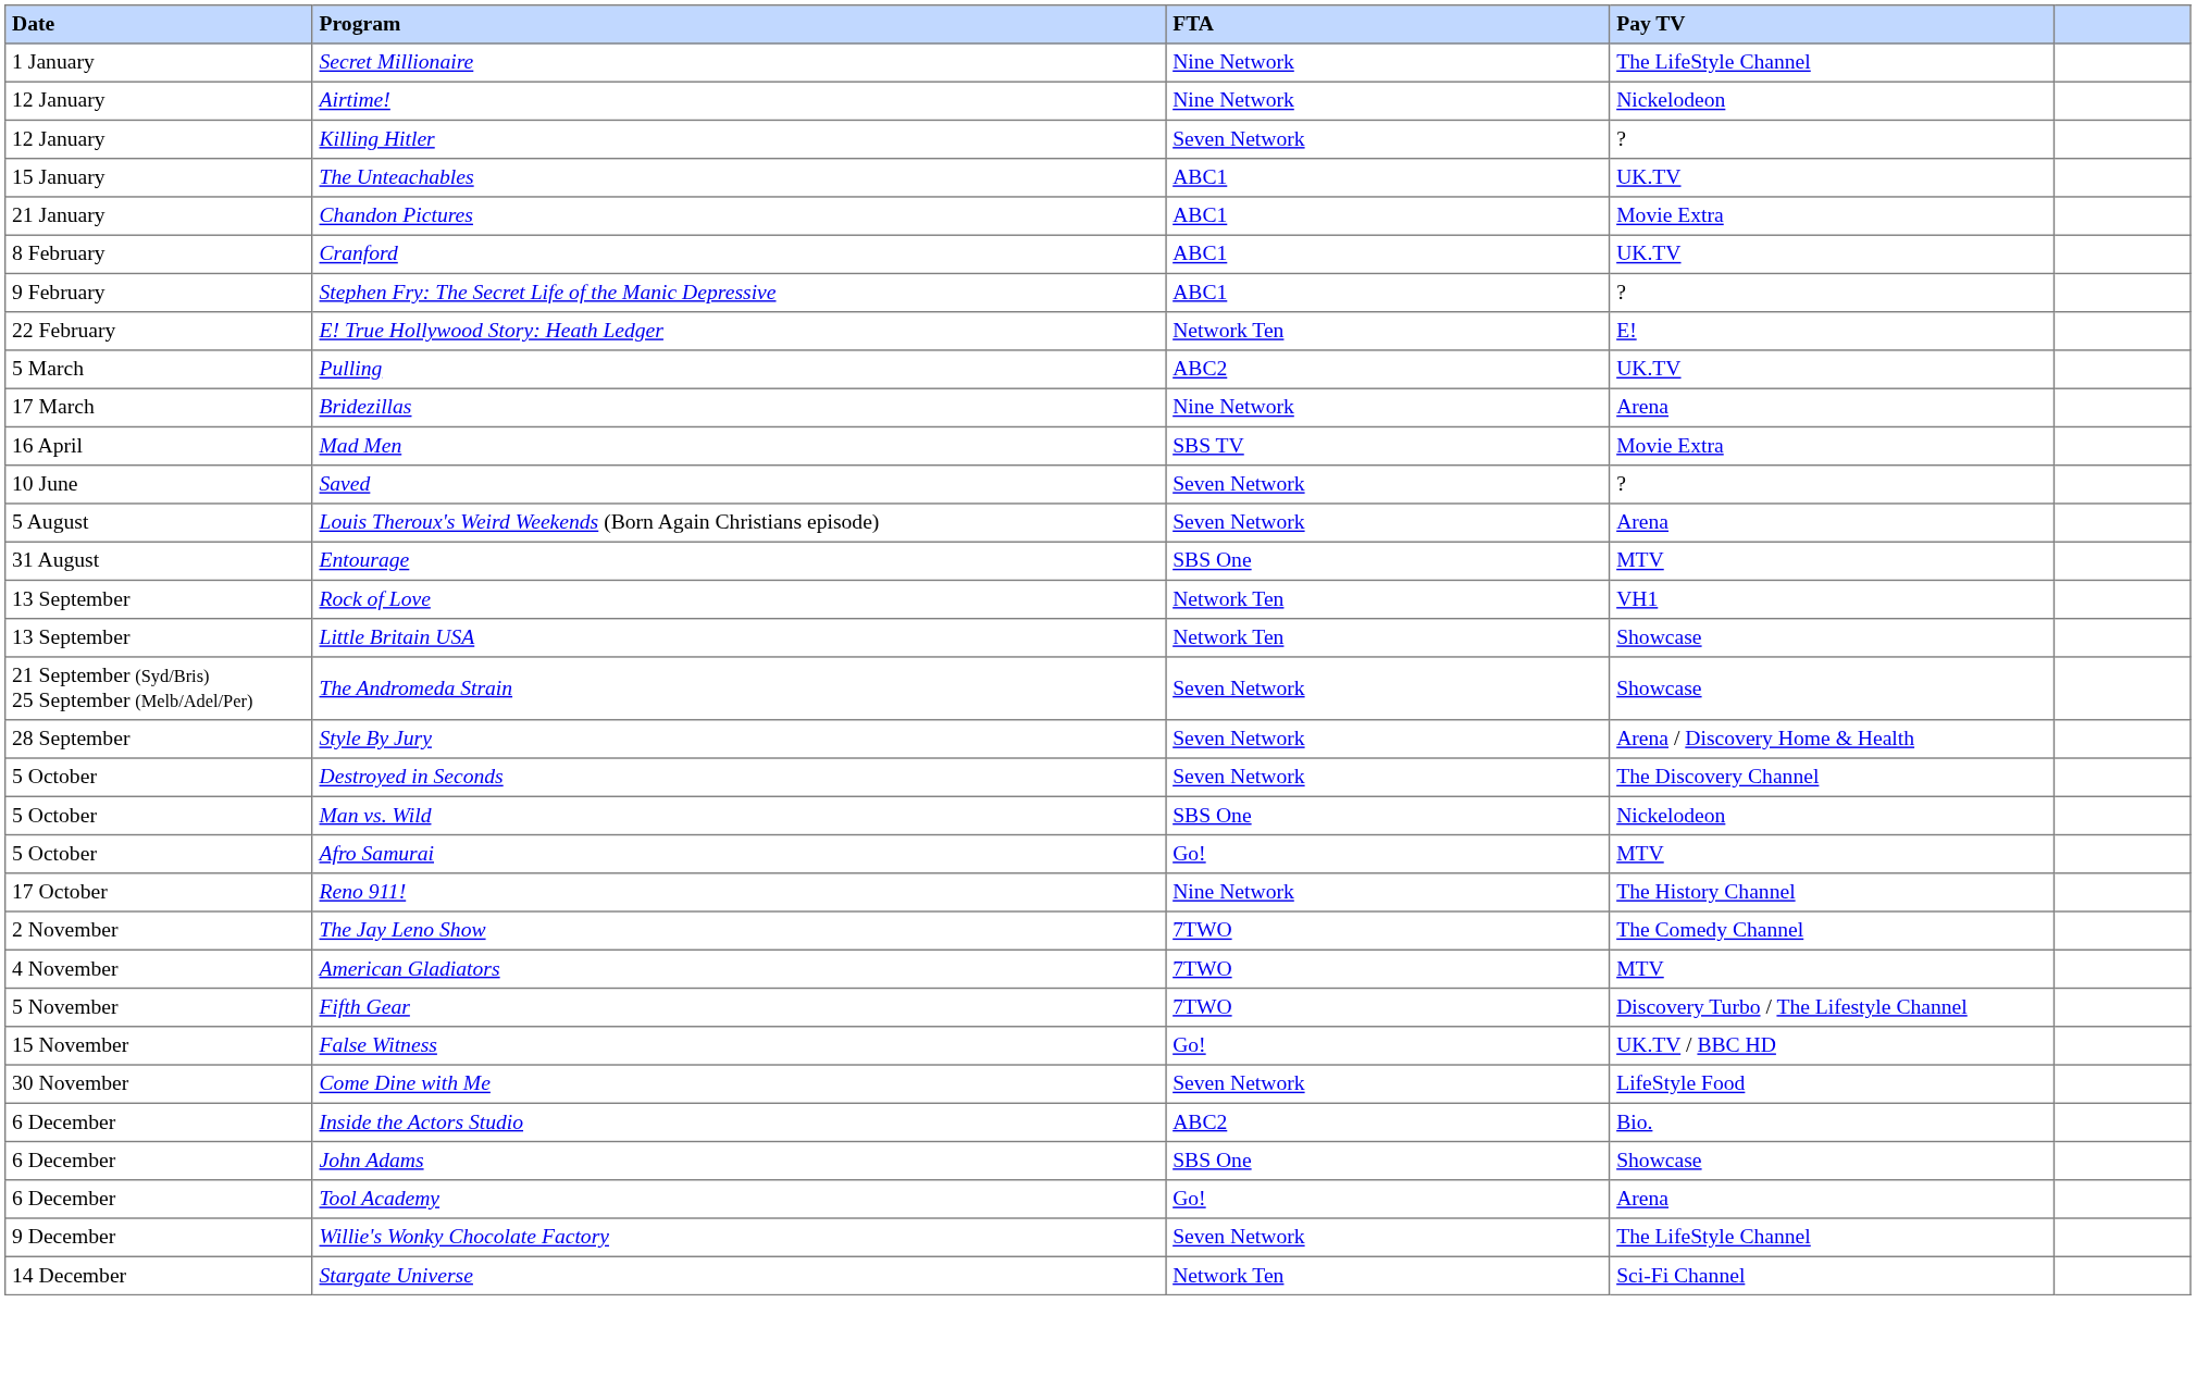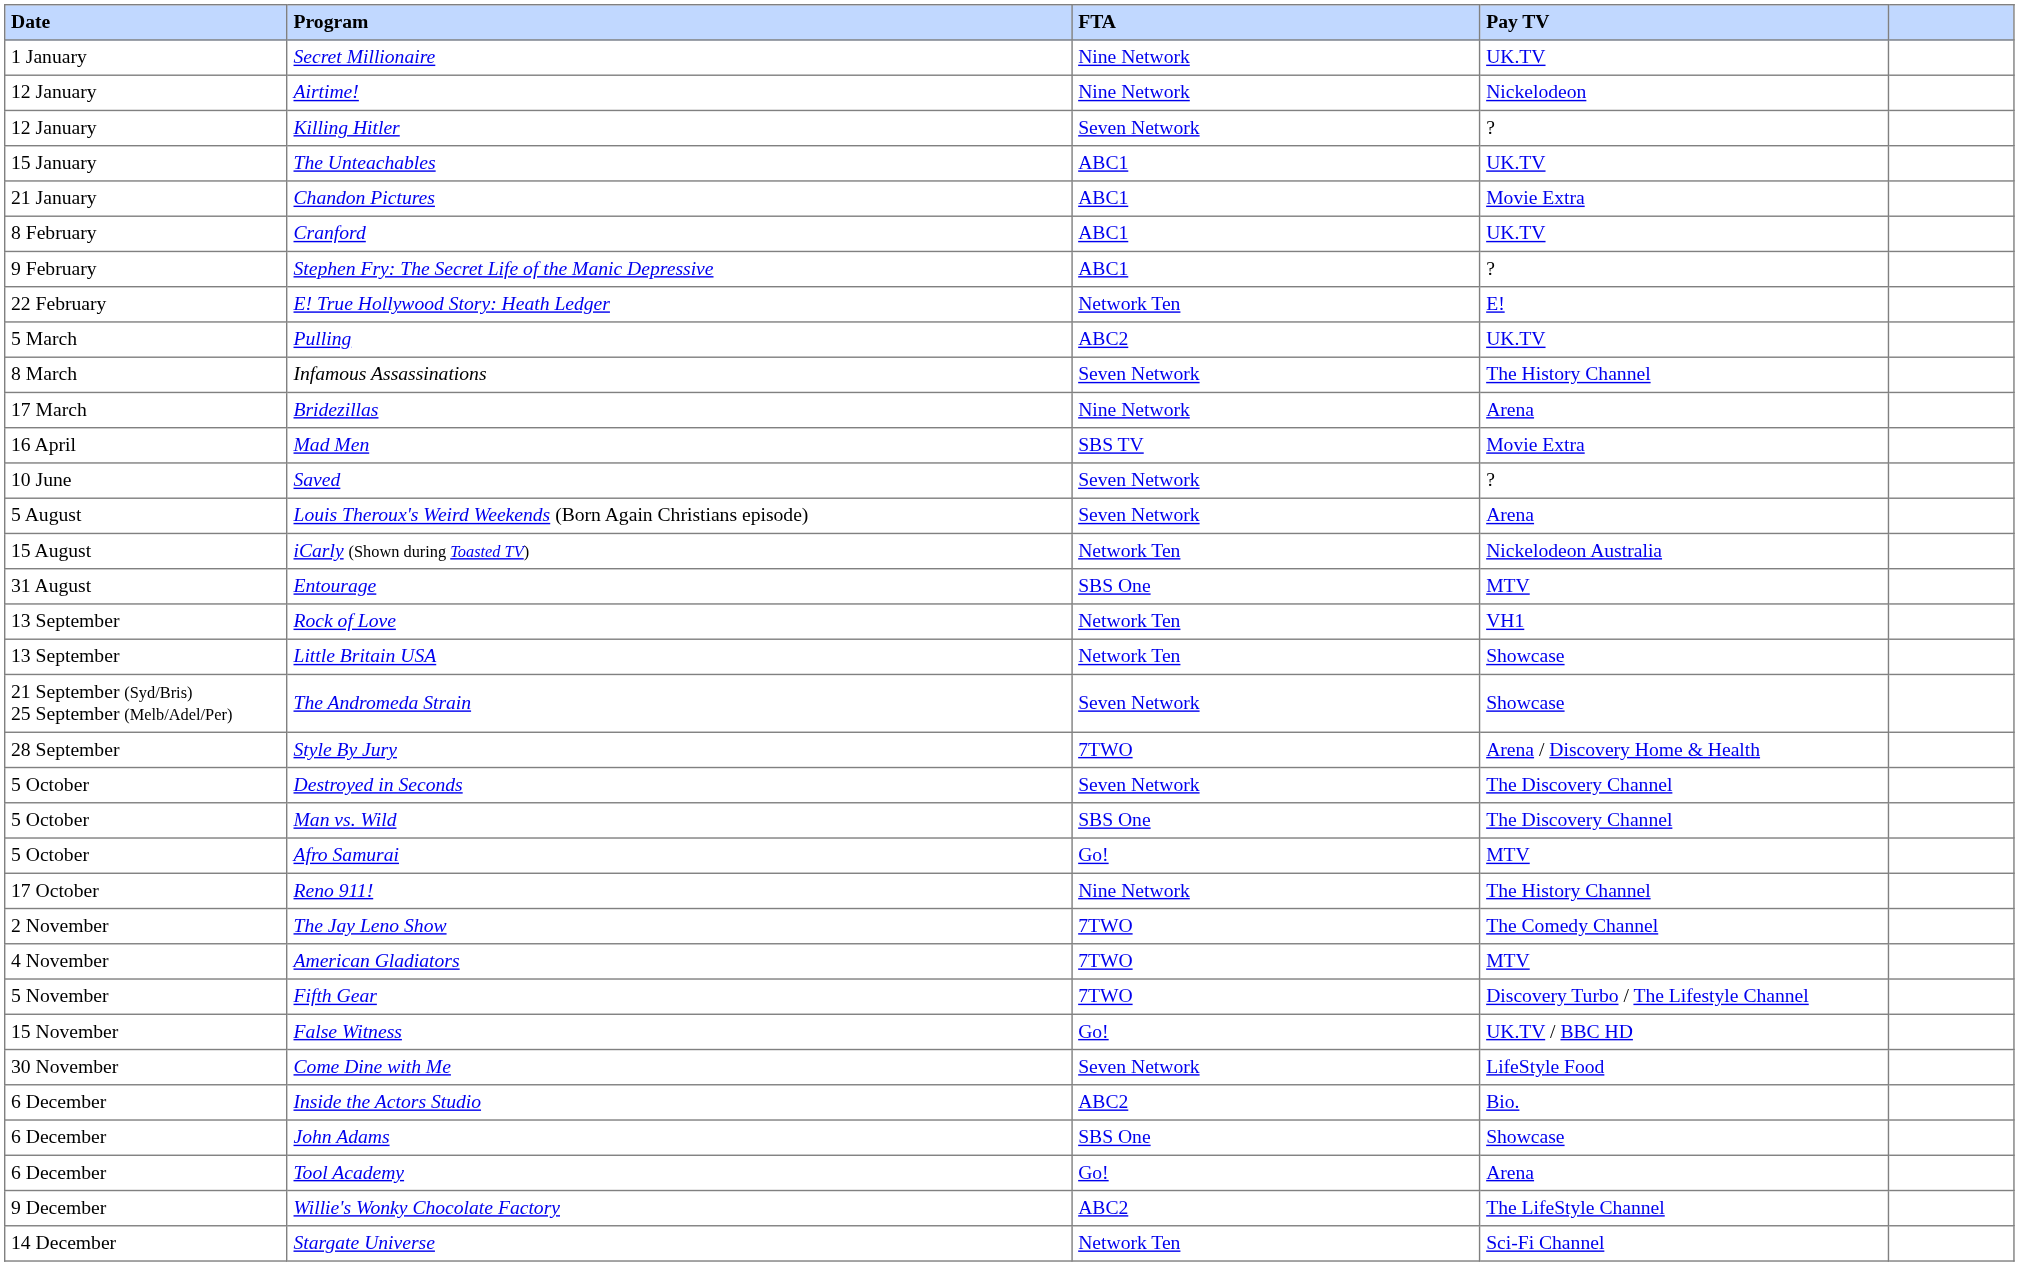 <table border="1" cellpadding="4" cellspacing="0"  style="text-align:left; font-size:87%; border-collapse:collapse; width:90%;">
 <tr style="background:#C1D8FF;">
 <th width=9%>Date</th>
 <th style="width:25%;">Program</th>
 <th style="width:13%;">FTA</th>
 <th style="width:13%;">Pay TV</th>
 <th width=4%></th>
 </tr>
 <tr>
 <td>1 January</td>
 <td><em><a href='#'>Secret Millionaire</a></em></td>
 <td><a href='#'>Nine Network</a></td>
-<td><a href='#'>The LifeStyle Channel</a></td>
+<td><a href='#'>UK.TV</a></td>
 <td></td>
 </tr>
 <tr>
 <td>12 January</td>
 <td><em><a href='#'>Airtime!</a></em></td>
 <td><a href='#'>Nine Network</a></td>
 <td><a href='#'>Nickelodeon</a></td>
 <td></td>
 </tr>
 <tr>
 <td>12 January</td>
 <td><em><a href='#'>Killing Hitler</a></em></td>
 <td><a href='#'>Seven Network</a></td>
 <td>?</td>
 <td></td>
 </tr>
 <tr>
 <td>15 January</td>
 <td><em><a href='#'>The Unteachables</a></em></td>
 <td><a href='#'>ABC1</a></td>
 <td><a href='#'>UK.TV</a></td>
 <td></td>
 </tr>
 <tr>
 <td>21 January</td>
 <td><em><a href='#'>Chandon Pictures</a></em></td>
 <td><a href='#'>ABC1</a></td>
 <td><a href='#'>Movie Extra</a></td>
 <td></td>
 </tr>
 <tr>
 <td>8 February</td>
 <td><em><a href='#'>Cranford</a></em></td>
 <td><a href='#'>ABC1</a></td>
 <td><a href='#'>UK.TV</a></td>
 <td></td>
 </tr>
 <tr>
 <td>9 February</td>
 <td><em><a href='#'>Stephen Fry: The Secret Life of the Manic Depressive</a></em></td>
 <td><a href='#'>ABC1</a></td>
 <td>?</td>
 <td></td>
 </tr>
 <tr>
 <td>22 February</td>
 <td><em><a href='#'>E! True Hollywood Story: Heath Ledger</a></em></td>
 <td><a href='#'>Network Ten</a></td>
 <td><a href='#'>E!</a></td>
 <td></td>
 </tr>
 <tr>
 <td>5 March</td>
 <td><em><a href='#'>Pulling</a></em></td>
 <td><a href='#'>ABC2</a></td>
 <td><a href='#'>UK.TV</a></td>
 <td></td>
 </tr>
 <tr>
+<td>8 March</td>
+<td><em>Infamous Assassinations</em></td>
+<td><a href='#'>Seven Network</a></td>
+<td><a href='#'>The History Channel</a></td>
+<td></td>
+</tr>
+<tr>
 <td>17 March</td>
 <td><em><a href='#'>Bridezillas</a></em></td>
 <td><a href='#'>Nine Network</a></td>
 <td><a href='#'>Arena</a></td>
 <td></td>
 </tr>
 <tr>
 <td>16 April</td>
 <td><em><a href='#'>Mad Men</a></em></td>
 <td><a href='#'>SBS TV</a></td>
 <td><a href='#'>Movie Extra</a></td>
 <td></td>
 </tr>
 <tr>
 <td>10 June</td>
 <td><em><a href='#'>Saved</a></em></td>
 <td><a href='#'>Seven Network</a></td>
 <td>?</td>
 <td></td>
 </tr>
 <tr>
 <td>5 August</td>
 <td><em><a href='#'>Louis Theroux's Weird Weekends</a></em> (Born Again Christians episode)</td>
 <td><a href='#'>Seven Network</a></td>
 <td><a href='#'>Arena</a></td>
+<td></td>
+</tr>
+<tr>
+<td>15 August</td>
+<td><em><a href='#'>iCarly</a></em> <small>(Shown during <em><a href='#'>Toasted TV</a></em>)</small></td>
+<td><a href='#'>Network Ten</a></td>
+<td><a href='#'>Nickelodeon Australia</a></td>
 <td></td>
 </tr>
 <tr>
 <td>31 August</td>
 <td><em><a href='#'>Entourage</a></em></td>
 <td><a href='#'>SBS One</a></td>
 <td><a href='#'>MTV</a></td>
 <td></td>
 </tr>
 <tr>
 <td>13 September</td>
 <td><em><a href='#'>Rock of Love</a></em></td>
 <td><a href='#'>Network Ten</a></td>
 <td><a href='#'>VH1</a></td>
 <td></td>
 </tr>
 <tr>
 <td>13 September</td>
 <td><em><a href='#'>Little Britain USA</a></em></td>
 <td><a href='#'>Network Ten</a></td>
 <td><a href='#'>Showcase</a></td>
 <td></td>
 </tr>
 <tr>
 <td>21 September <small>(Syd/Bris)</small><br>25 September <small>(Melb/Adel/Per)</small></td>
 <td><em><a href='#'>The Andromeda Strain</a></em></td>
 <td><a href='#'>Seven Network</a></td>
 <td><a href='#'>Showcase</a></td>
 <td></td>
 </tr>
 <tr>
 <td>28 September</td>
 <td><em><a href='#'>Style By Jury</a></em></td>
-<td><a href='#'>Seven Network</a></td>
+<td><a href='#'>7TWO</a></td>
 <td><a href='#'>Arena</a> / <a href='#'>Discovery Home & Health</a></td>
 <td></td>
 </tr>
 <tr>
 <td>5 October</td>
 <td><em><a href='#'>Destroyed in Seconds</a></em></td>
 <td><a href='#'>Seven Network</a></td>
 <td><a href='#'>The Discovery Channel</a></td>
 <td></td>
 </tr>
 <tr>
 <td>5 October</td>
 <td><em><a href='#'>Man vs. Wild</a></em></td>
 <td><a href='#'>SBS One</a></td>
-<td><a href='#'>Nickelodeon</a></td>
+<td><a href='#'>The Discovery Channel</a></td>
 <td></td>
 </tr>
 <tr>
 <td>5 October</td>
 <td><em><a href='#'>Afro Samurai</a></em></td>
 <td><a href='#'>Go!</a></td>
 <td><a href='#'>MTV</a></td>
 <td></td>
 </tr>
 <tr>
 <td>17 October</td>
 <td><em><a href='#'>Reno 911!</a></em></td>
 <td><a href='#'>Nine Network</a></td>
 <td><a href='#'>The History Channel</a></td>
 <td></td>
 </tr>
 <tr>
 <td>2 November</td>
 <td><em><a href='#'>The Jay Leno Show</a></em></td>
 <td><a href='#'>7TWO</a></td>
 <td><a href='#'>The Comedy Channel</a></td>
 <td></td>
 </tr>
 <tr>
 <td>4 November</td>
 <td><em><a href='#'>American Gladiators</a></em></td>
 <td><a href='#'>7TWO</a></td>
 <td><a href='#'>MTV</a></td>
 <td></td>
 </tr>
 <tr>
 <td>5 November</td>
 <td><em><a href='#'>Fifth Gear</a></em></td>
 <td><a href='#'>7TWO</a></td>
 <td><a href='#'>Discovery Turbo</a> / <a href='#'>The Lifestyle Channel</a></td>
 <td></td>
 </tr>
 <tr>
 <td>15 November</td>
 <td><em><a href='#'>False Witness</a></em></td>
 <td><a href='#'>Go!</a></td>
 <td><a href='#'>UK.TV</a> / <a href='#'>BBC HD</a></td>
 <td></td>
 </tr>
 <tr>
 <td>30 November</td>
 <td><em><a href='#'>Come Dine with Me</a></em></td>
 <td><a href='#'>Seven Network</a></td>
 <td><a href='#'>LifeStyle Food</a></td>
 <td></td>
 </tr>
 <tr>
 <td>6 December</td>
 <td><em><a href='#'>Inside the Actors Studio</a></em></td>
 <td><a href='#'>ABC2</a></td>
 <td><a href='#'>Bio.</a></td>
 <td></td>
 </tr>
 <tr>
 <td>6 December</td>
 <td><em><a href='#'>John Adams</a></em></td>
 <td><a href='#'>SBS One</a></td>
 <td><a href='#'>Showcase</a></td>
 <td></td>
 </tr>
 <tr>
 <td>6 December</td>
 <td><em><a href='#'>Tool Academy</a></em></td>
 <td><a href='#'>Go!</a></td>
 <td><a href='#'>Arena</a></td>
 <td></td>
 </tr>
 <tr>
 <td>9 December</td>
 <td><em><a href='#'>Willie's Wonky Chocolate Factory</a></em></td>
-<td><a href='#'>Seven Network</a></td>
+<td><a href='#'>ABC2</a></td>
 <td><a href='#'>The LifeStyle Channel</a></td>
 <td></td>
 </tr>
 <tr>
 <td>14 December</td>
 <td><em><a href='#'>Stargate Universe</a></em></td>
 <td><a href='#'>Network Ten</a></td>
 <td><a href='#'>Sci-Fi Channel</a></td>
 <td></td>
 </tr>
 </table>
